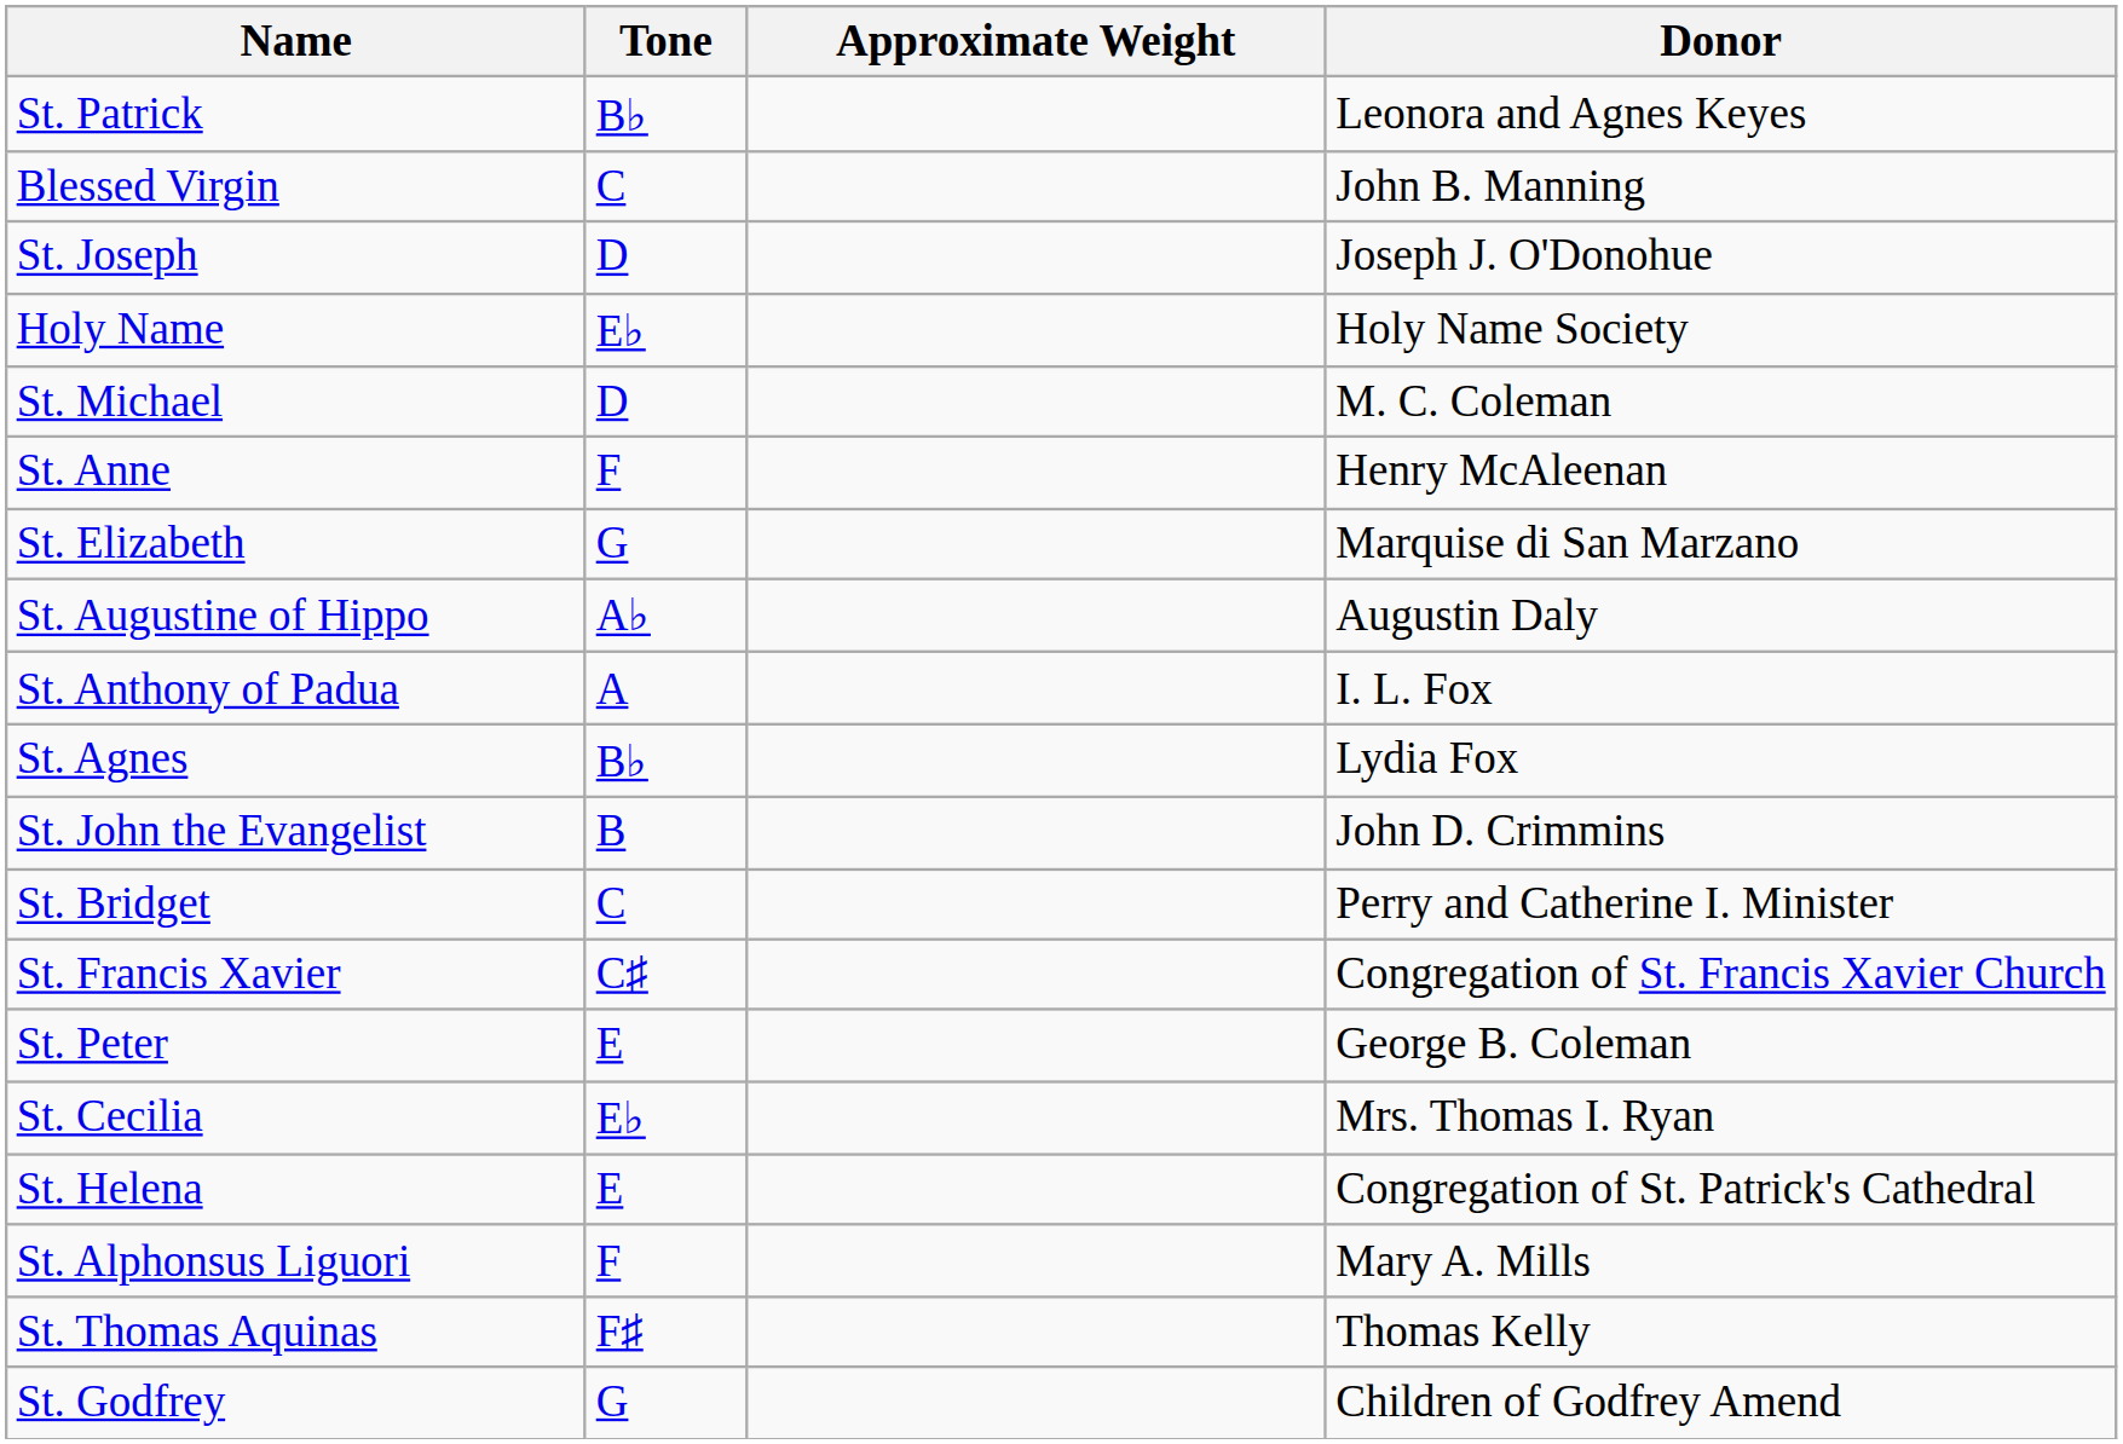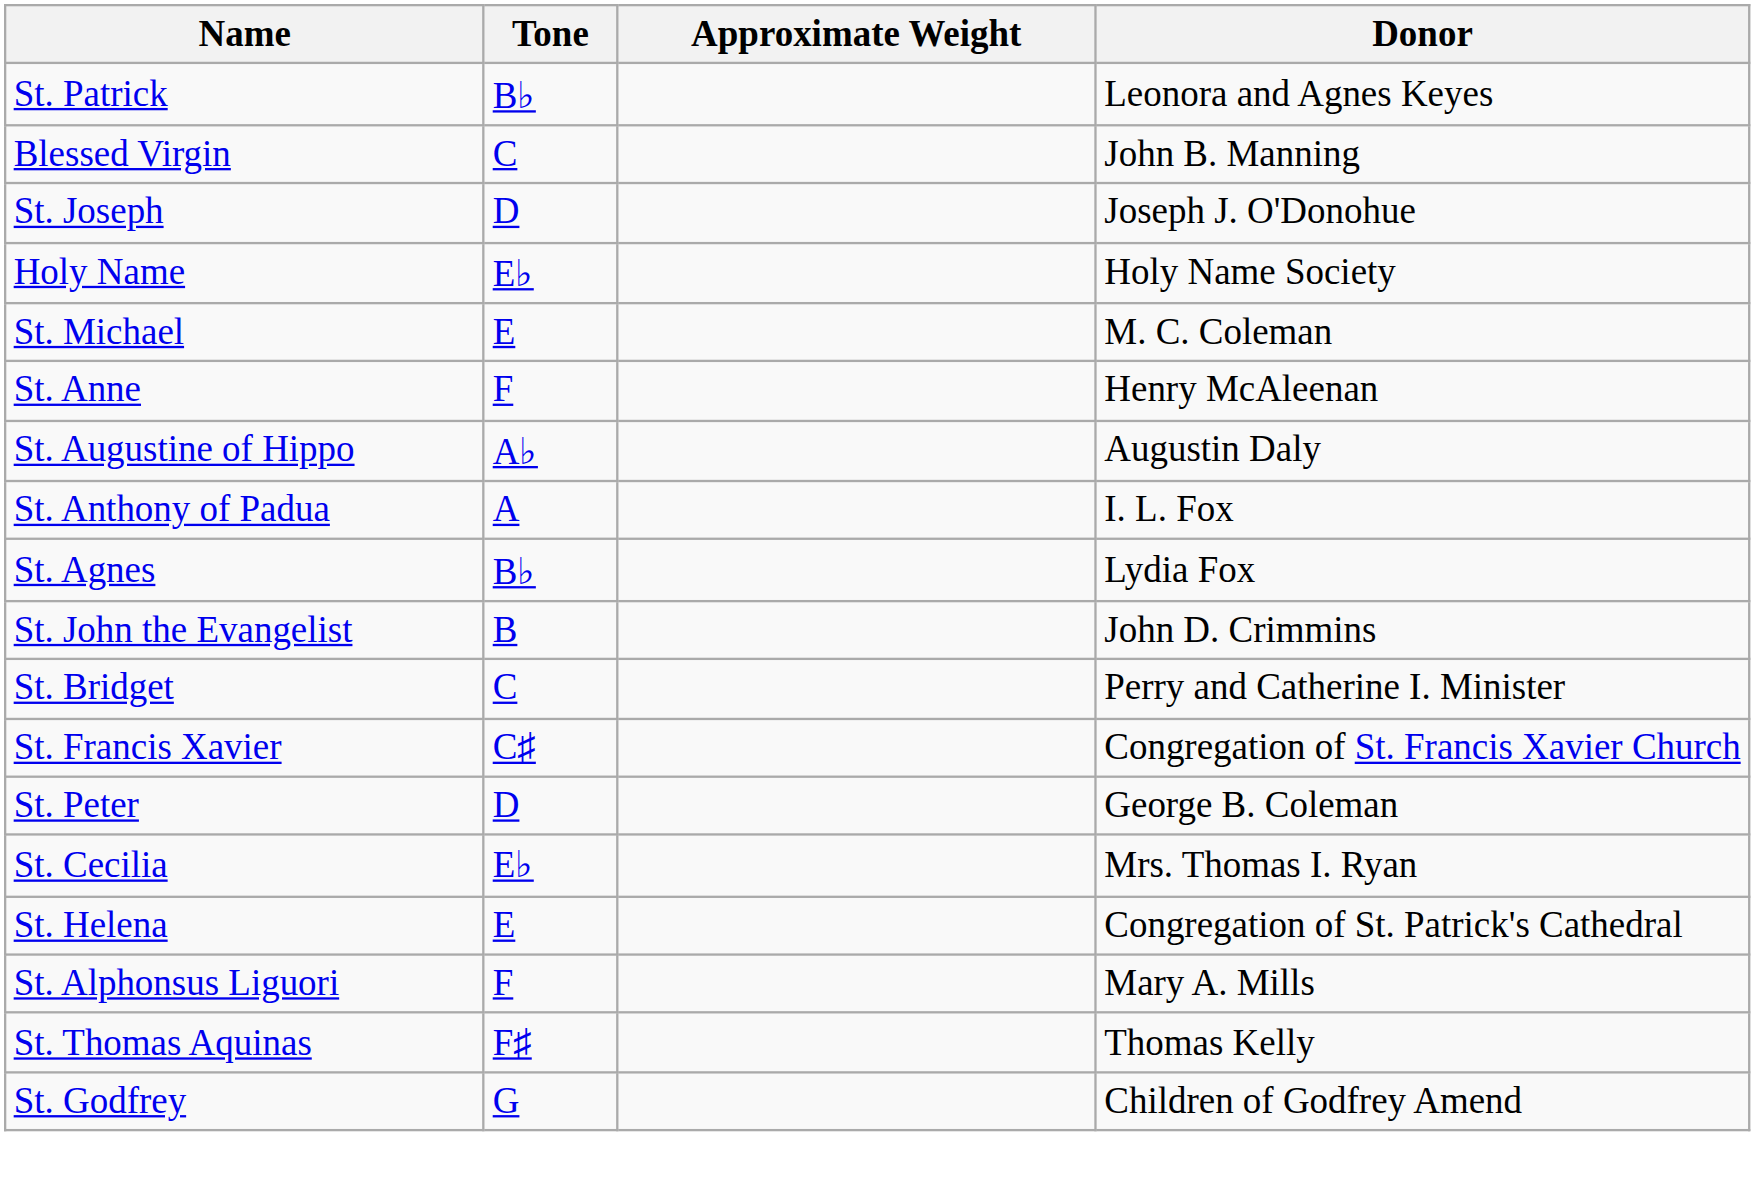 <table class="wikitable">
 <tr>
 <th width="200">Name</th>
 <th width="50">Tone</th>
 <th width="200">Approximate Weight</th>
 <th>Donor</th>
 </tr>
 <tr>
 <td><a href='#'>St. Patrick</a></td>
 <td><a href='#'>B♭</a></td>
 <td></td>
 <td>Leonora and Agnes Keyes</td>
 </tr>
 <tr>
 <td><a href='#'>Blessed Virgin</a></td>
 <td><a href='#'>C</a></td>
 <td></td>
 <td>John B. Manning</td>
 </tr>
 <tr>
 <td><a href='#'>St. Joseph</a></td>
 <td><a href='#'>D</a></td>
 <td></td>
 <td>Joseph J. O'Donohue</td>
 </tr>
 <tr>
 <td><a href='#'>Holy Name</a></td>
 <td><a href='#'>E♭</a></td>
 <td></td>
 <td>Holy Name Society</td>
 </tr>
 <tr>
 <td><a href='#'>St. Michael</a></td>
-<td><a href='#'>D</a></td>
+<td><a href='#'>E</a></td>
 <td></td>
 <td>M. C. Coleman</td>
 </tr>
 <tr>
 <td><a href='#'>St. Anne</a></td>
 <td><a href='#'>F</a></td>
 <td></td>
 <td>Henry McAleenan</td>
-</tr>
-<tr>
-<td><a href='#'>St. Elizabeth</a></td>
-<td><a href='#'>G</a></td>
-<td></td>
-<td>Marquise di San Marzano</td>
 </tr>
 <tr>
 <td><a href='#'>St. Augustine of Hippo</a></td>
 <td><a href='#'>A♭</a></td>
 <td></td>
 <td>Augustin Daly</td>
 </tr>
 <tr>
 <td><a href='#'>St. Anthony of Padua</a></td>
 <td><a href='#'>A</a></td>
 <td></td>
 <td>I. L. Fox</td>
 </tr>
 <tr>
 <td><a href='#'>St. Agnes</a></td>
 <td><a href='#'>B♭</a></td>
 <td></td>
 <td>Lydia Fox</td>
 </tr>
 <tr>
 <td><a href='#'>St. John the Evangelist</a></td>
 <td><a href='#'>B</a></td>
 <td></td>
 <td>John D. Crimmins</td>
 </tr>
 <tr>
 <td><a href='#'>St. Bridget</a></td>
 <td><a href='#'>C</a></td>
 <td></td>
 <td>Perry and Catherine I. Minister</td>
 </tr>
 <tr>
 <td><a href='#'>St. Francis Xavier</a></td>
 <td><a href='#'>C♯</a></td>
 <td></td>
 <td>Congregation of <a href='#'>St. Francis Xavier Church</a></td>
 </tr>
 <tr>
 <td><a href='#'>St. Peter</a></td>
-<td><a href='#'>E</a></td>
+<td><a href='#'>D</a></td>
 <td></td>
 <td>George B. Coleman</td>
 </tr>
 <tr>
 <td><a href='#'>St. Cecilia</a></td>
 <td><a href='#'>E♭</a></td>
 <td></td>
 <td>Mrs. Thomas I. Ryan</td>
 </tr>
 <tr>
 <td><a href='#'>St. Helena</a></td>
 <td><a href='#'>E</a></td>
 <td></td>
 <td>Congregation of St. Patrick's Cathedral</td>
 </tr>
 <tr>
 <td><a href='#'>St. Alphonsus Liguori</a></td>
 <td><a href='#'>F</a></td>
 <td></td>
 <td>Mary A. Mills</td>
 </tr>
 <tr>
 <td><a href='#'>St. Thomas Aquinas</a></td>
 <td><a href='#'>F♯</a></td>
 <td></td>
 <td>Thomas Kelly</td>
 </tr>
 <tr>
 <td><a href='#'>St. Godfrey</a></td>
 <td><a href='#'>G</a></td>
 <td></td>
 <td>Children of Godfrey Amend</td>
 </tr>
 </table>
